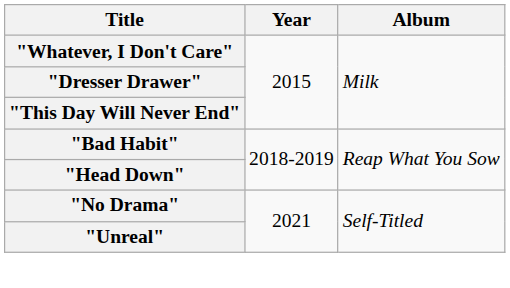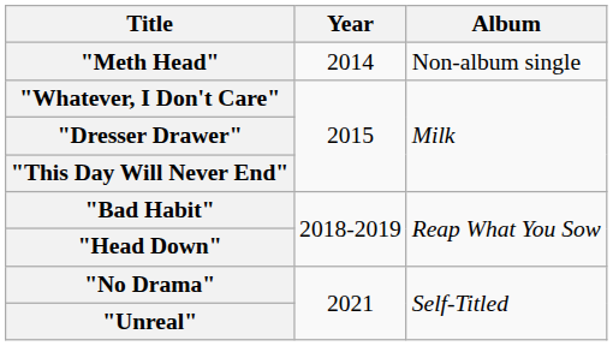 <table class="wikitable plainrowheaders" style="text-align:center;">
 <tr>
 <th scope=col>Title</th>
 <th scope=col>Year</th>
 <th scope=col>Album</th>
+</tr>
+<tr>
+<th scope="row">"Meth Head"</th>
+<td>2014</td>
+<td style="text-align:left;">Non-album single</td>
 </tr>
 <tr>
 <th scope="row">"Whatever, I Don't Care"</th>
 <td rowspan="3">2015</td>
 <td rowspan="3" style="text-align:left;"><em>Milk</em></td>
 </tr>
 <tr>
 <th scope="row">"Dresser Drawer"</th>
 </tr>
 <tr>
 <th scope="row">"This Day Will Never End"</th>
 </tr>
 <tr>
 <th scope="row">"Bad Habit"</th>
 <td rowspan="2">2018-2019</td>
 <td rowspan="2" style="text-align:left;"><em>Reap What You Sow</em></td>
 </tr>
 <tr>
 <th scope="row">"Head Down"</th>
 </tr>
 <tr>
 <th scope="row">"No Drama"</th>
 <td rowspan="3">2021</td>
 <td rowspan="3" style="text-align:left;"><em>Self-Titled</em></td>
 </tr>
 <tr>
 <th scope="row">"Unreal"</th>
 </tr>
 </table>
